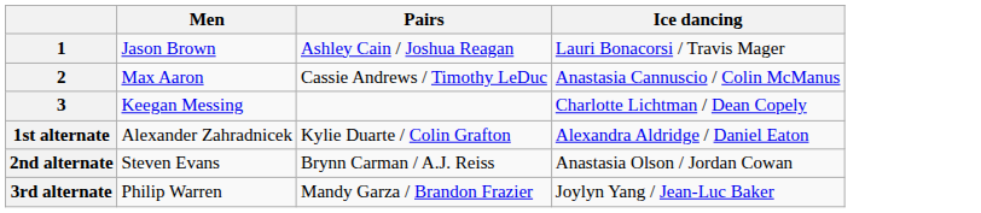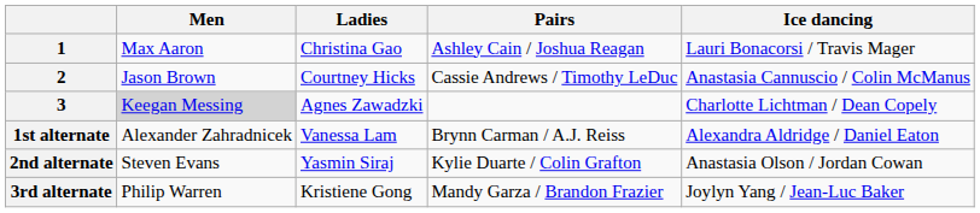 <table class="wikitable">
 <tr>
 <th></th>
 <th>Men</th>
+<th>Ladies</th>
 <th>Pairs</th>
 <th>Ice dancing</th>
 </tr>
 <tr>
 <th>1</th>
-<td><a href='#'>Jason Brown</a></td>
+<td><a href='#'>Max Aaron</a></td>
+<td><a href='#'>Christina Gao</a></td>
 <td><a href='#'>Ashley Cain</a> / <a href='#'>Joshua Reagan</a></td>
 <td><a href='#'>Lauri Bonacorsi</a> / Travis Mager</td>
 </tr>
 <tr>
 <th>2</th>
-<td><a href='#'>Max Aaron</a></td>
+<td><a href='#'>Jason Brown</a></td>
+<td><a href='#'>Courtney Hicks</a></td>
 <td>Cassie Andrews / <a href='#'>Timothy LeDuc</a></td>
 <td><a href='#'>Anastasia Cannuscio</a> / <a href='#'>Colin McManus</a></td>
 </tr>
 <tr>
 <th>3</th>
-<td><a href='#'>Keegan Messing</a></td>
+<td style="background: lightgrey;"><a href='#'>Keegan Messing</a></td>
+<td><a href='#'>Agnes Zawadzki</a></td>
 <td></td>
 <td><a href='#'>Charlotte Lichtman</a> / <a href='#'>Dean Copely</a></td>
 </tr>
 <tr>
 <th>1st alternate</th>
 <td>Alexander Zahradnicek</td>
-<td>Kylie Duarte / <a href='#'>Colin Grafton</a></td>
+<td><a href='#'>Vanessa Lam</a></td>
+<td>Brynn Carman / A.J. Reiss</td>
 <td><a href='#'>Alexandra Aldridge</a> / <a href='#'>Daniel Eaton</a></td>
 </tr>
 <tr>
 <th>2nd alternate</th>
 <td>Steven Evans</td>
-<td>Brynn Carman / A.J. Reiss</td>
+<td><a href='#'>Yasmin Siraj</a></td>
+<td>Kylie Duarte / <a href='#'>Colin Grafton</a></td>
 <td>Anastasia Olson / Jordan Cowan</td>
 </tr>
 <tr>
 <th>3rd alternate</th>
 <td>Philip Warren</td>
+<td>Kristiene Gong</td>
 <td>Mandy Garza / <a href='#'>Brandon Frazier</a></td>
 <td>Joylyn Yang / <a href='#'>Jean-Luc Baker</a></td>
 </tr>
 </table>
